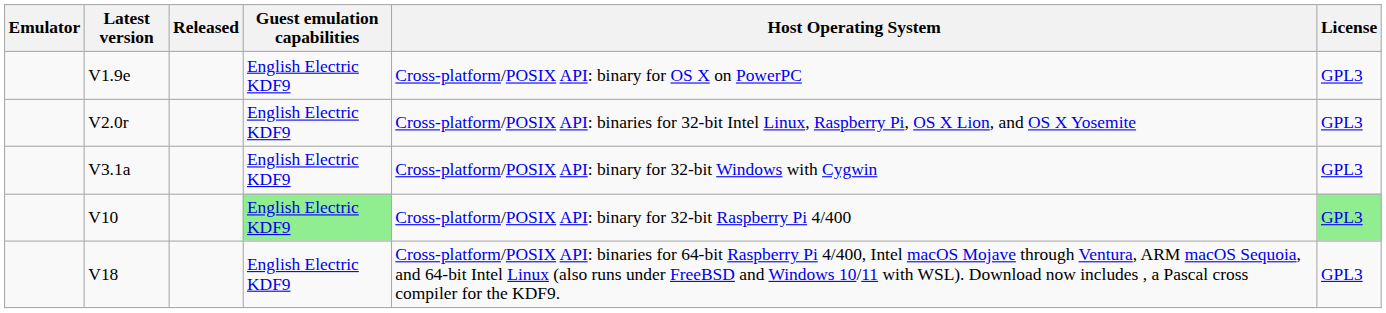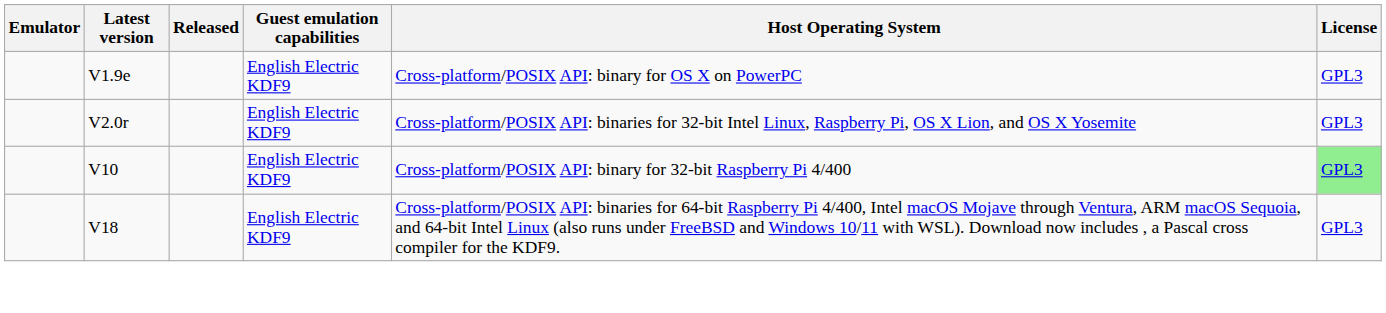 <table class="wikitable sortable" style="width:100%">
 <tr>
 <th>Emulator</th>
 <th>Latest version</th>
 <th>Released</th>
 <th>Guest emulation capabilities</th>
 <th>Host Operating System</th>
 <th>License</th>
 </tr>
 <tr>
 <td></td>
 <td>V1.9e</td>
 <td></td>
 <td><a href='#'>English Electric KDF9</a></td>
 <td><a href='#'>Cross-platform</a>/<a href='#'>POSIX</a> <a href='#'>API</a>: binary for <a href='#'>OS X</a> on <a href='#'>PowerPC</a></td>
 <td><a href='#'>GPL3</a></td>
 </tr>
 <tr>
 <td></td>
 <td>V2.0r</td>
 <td></td>
 <td><a href='#'>English Electric KDF9</a></td>
 <td><a href='#'>Cross-platform</a>/<a href='#'>POSIX</a> <a href='#'>API</a>: binaries for 32-bit Intel <a href='#'>Linux</a>, <a href='#'>Raspberry Pi</a>,  <a href='#'>OS X Lion</a>, and <a href='#'>OS X Yosemite</a></td>
 <td><a href='#'>GPL3</a></td>
 </tr>
 <tr>
 <td></td>
-<td>V3.1a</td>
+<td>V10</td>
 <td></td>
 <td><a href='#'>English Electric KDF9</a></td>
-<td><a href='#'>Cross-platform</a>/<a href='#'>POSIX</a> <a href='#'>API</a>: binary for 32-bit <a href='#'>Windows</a> with <a href='#'>Cygwin</a></td>
-<td><a href='#'>GPL3</a></td>
-</tr>
-<tr>
-<td></td>
-<td>V10</td>
-<td></td>
-<td style="background: lightgreen;"><a href='#'>English Electric KDF9</a></td>
 <td><a href='#'>Cross-platform</a>/<a href='#'>POSIX</a> <a href='#'>API</a>: binary for 32-bit <a href='#'>Raspberry Pi</a> 4/400</td>
 <td style="background: lightgreen;"><a href='#'>GPL3</a></td>
 </tr>
 <tr>
 <td></td>
 <td>V18</td>
 <td></td>
 <td><a href='#'>English Electric KDF9</a></td>
 <td><a href='#'>Cross-platform</a>/<a href='#'>POSIX</a> <a href='#'>API</a>: binaries for 64-bit <a href='#'>Raspberry Pi</a> 4/400, Intel <a href='#'>macOS Mojave</a> through <a href='#'>Ventura</a>, ARM <a href='#'>macOS Sequoia</a>, and 64-bit Intel <a href='#'>Linux</a> (also runs under <a href='#'>FreeBSD</a> and <a href='#'>Windows 10</a>/<a href='#'>11</a> with WSL). Download now includes , a Pascal cross compiler for the KDF9.</td>
 <td><a href='#'>GPL3</a></td>
 </tr>
 </table>
